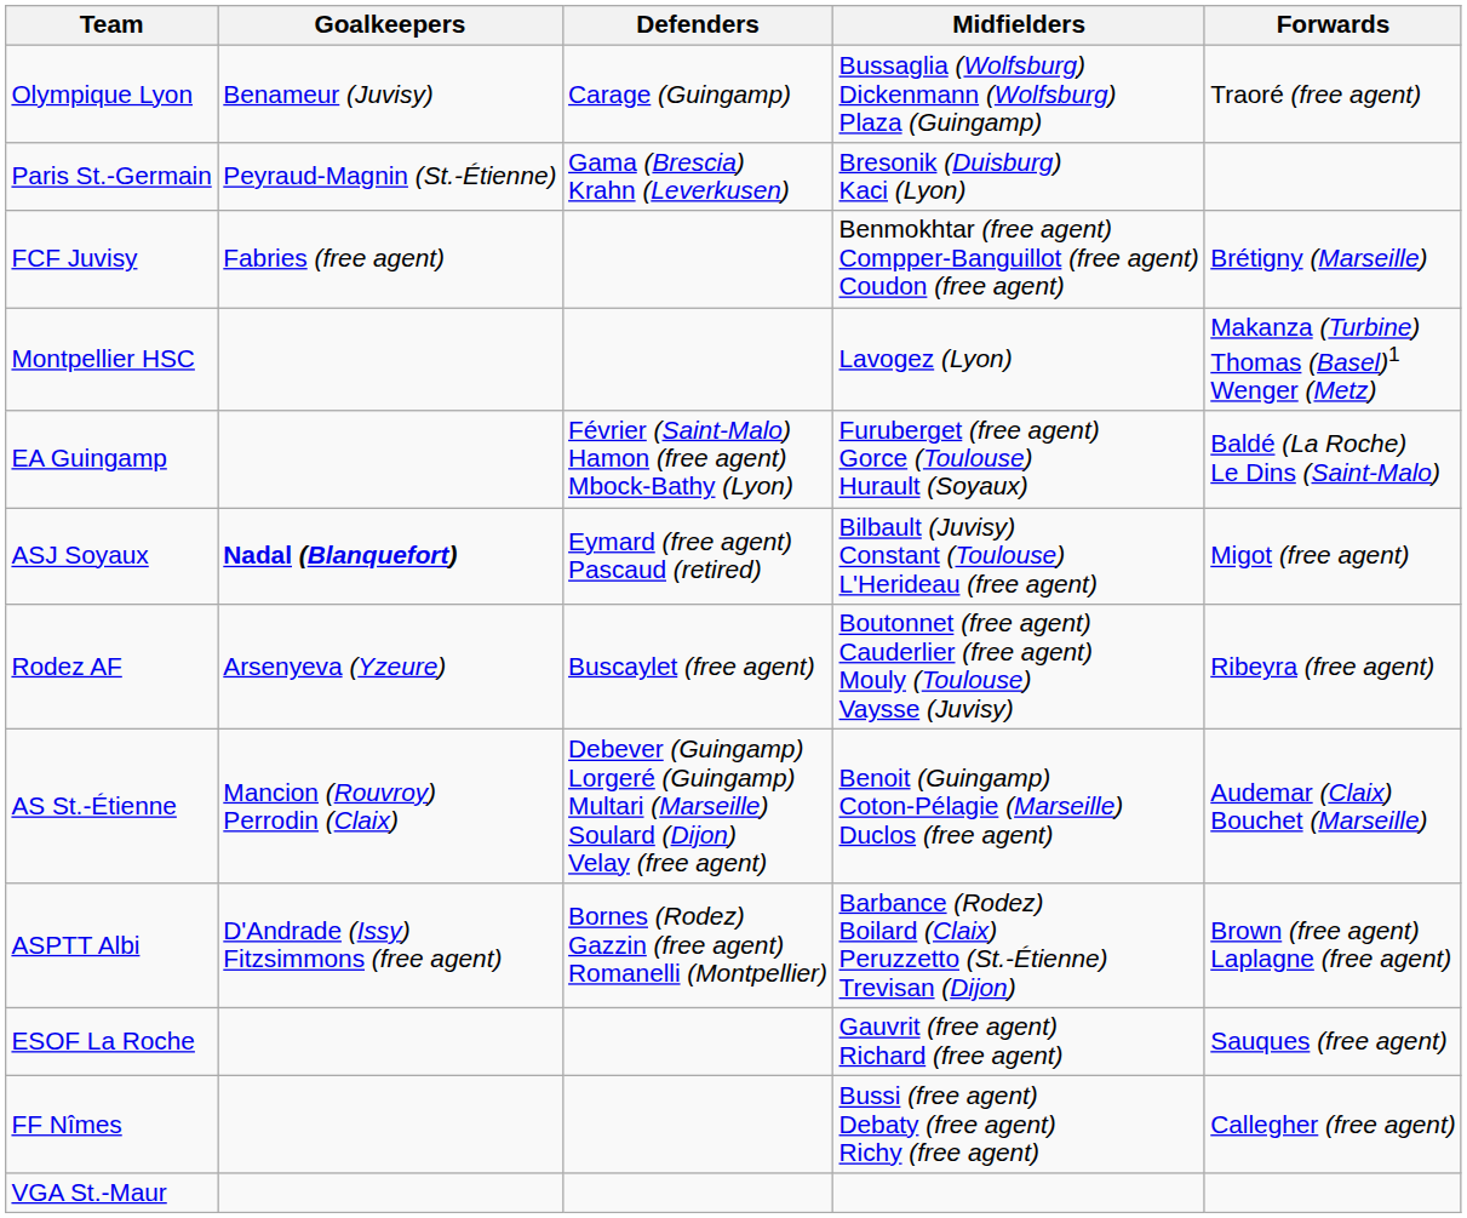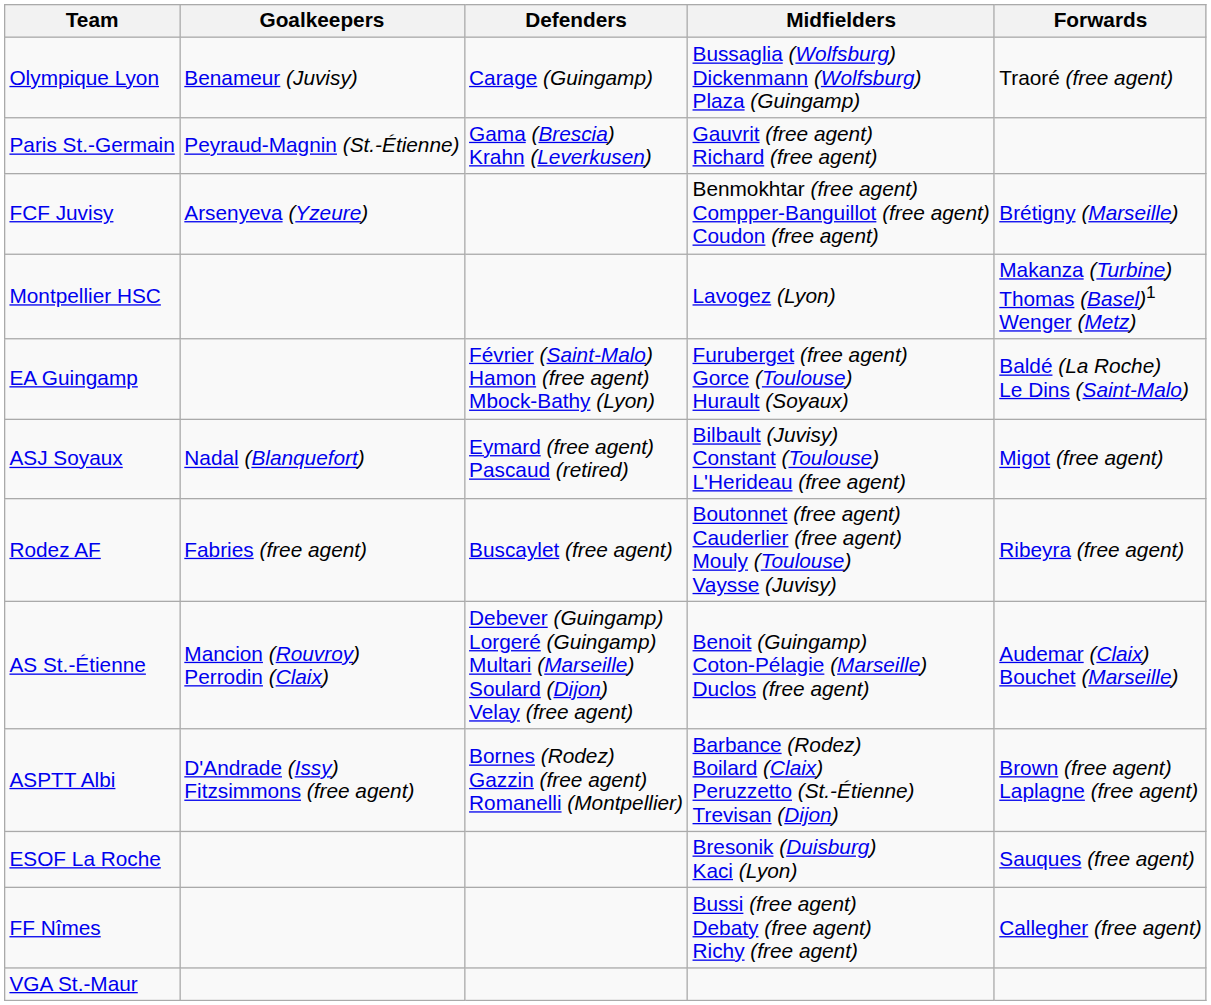 <table class="wikitable">
 <tr>
 <th>Team</th>
 <th>Goalkeepers</th>
 <th>Defenders</th>
 <th>Midfielders</th>
 <th>Forwards</th>
 </tr>
 <tr>
 <td><a href='#'>Olympique Lyon</a></td>
 <td><a href='#'>Benameur</a> <em>(Juvisy)</em></td>
 <td><a href='#'>Carage</a> <em>(Guingamp)</em></td>
 <td><a href='#'>Bussaglia</a> <em>(<a href='#'>Wolfsburg</a>)</em><br> <a href='#'>Dickenmann</a> <em>(<a href='#'>Wolfsburg</a>)</em><br><a href='#'>Plaza</a> <em>(Guingamp)</em></td>
 <td>Traoré <em>(free agent)</em></td>
 </tr>
 <tr>
 <td><a href='#'>Paris St.-Germain</a></td>
 <td><a href='#'>Peyraud-Magnin</a> <em>(St.-Étienne)</em></td>
 <td> <a href='#'>Gama</a> <em>(<a href='#'>Brescia</a>)</em><br> <a href='#'>Krahn</a> <em>(<a href='#'>Leverkusen</a>)</em></td>
-<td> <a href='#'>Bresonik</a> <em>(<a href='#'>Duisburg</a>)</em><br><a href='#'>Kaci</a> <em>(Lyon)</em></td>
+<td><a href='#'>Gauvrit</a> <em>(free agent)</em><br><a href='#'>Richard</a> <em>(free agent)</em></td>
 <td></td>
 </tr>
 <tr>
 <td><a href='#'>FCF Juvisy</a></td>
-<td><a href='#'>Fabries</a> <em>(free agent)</em></td>
+<td> <a href='#'>Arsenyeva</a> <em>(<a href='#'>Yzeure</a>)</em></td>
 <td></td>
 <td>Benmokhtar <em>(free agent)</em><br><a href='#'>Compper-Banguillot</a> <em>(free agent)</em><br><a href='#'>Coudon</a> <em>(free agent)</em></td>
 <td><a href='#'>Brétigny</a> <em>(<a href='#'>Marseille</a>)</em></td>
 </tr>
 <tr>
 <td><a href='#'>Montpellier HSC</a></td>
 <td></td>
 <td></td>
 <td><a href='#'>Lavogez</a> <em>(Lyon)</em></td>
 <td><a href='#'>Makanza</a> <em>(<a href='#'>Turbine</a>)</em><br><a href='#'>Thomas</a> <em>(<a href='#'>Basel</a>)</em><sup>1</sup><br><a href='#'>Wenger</a> <em>(<a href='#'>Metz</a>)</em></td>
 </tr>
 <tr>
 <td><a href='#'>EA Guingamp</a></td>
 <td></td>
 <td><a href='#'>Février</a> <em>(<a href='#'>Saint-Malo</a>)</em><br><a href='#'>Hamon</a> <em>(free agent)</em><br><a href='#'>Mbock-Bathy</a> <em>(Lyon)</em></td>
 <td><a href='#'>Furuberget</a> <em>(free agent)</em><br><a href='#'>Gorce</a> <em>(<a href='#'>Toulouse</a>)</em><br><a href='#'>Hurault</a> <em>(Soyaux)</em></td>
 <td> <a href='#'>Baldé</a> <em>(La Roche)</em><br><a href='#'>Le Dins</a> <em>(<a href='#'>Saint-Malo</a>)</em></td>
 </tr>
 <tr>
 <td><a href='#'>ASJ Soyaux</a></td>
-<td><strong><a href='#'>Nadal</a> <em>(<a href='#'>Blanquefort</a>)</em></strong></td>
+<td><a href='#'>Nadal</a> <em>(<a href='#'>Blanquefort</a>)</em></td>
 <td><a href='#'>Eymard</a> <em>(free agent)</em><br><a href='#'>Pascaud</a> <em>(retired)</em></td>
 <td><a href='#'>Bilbault</a> <em>(Juvisy)</em><br><a href='#'>Constant</a> <em>(<a href='#'>Toulouse</a>)</em><br><a href='#'>L'Herideau</a> <em>(free agent)</em></td>
 <td><a href='#'>Migot</a> <em>(free agent)</em></td>
 </tr>
 <tr>
 <td><a href='#'>Rodez AF</a></td>
-<td> <a href='#'>Arsenyeva</a> <em>(<a href='#'>Yzeure</a>)</em></td>
+<td><a href='#'>Fabries</a> <em>(free agent)</em></td>
 <td><a href='#'>Buscaylet</a> <em>(free agent)</em></td>
 <td><a href='#'>Boutonnet</a> <em>(free agent)</em><br><a href='#'>Cauderlier</a> <em>(free agent)</em><br><a href='#'>Mouly</a> <em>(<a href='#'>Toulouse</a>)</em><br><a href='#'>Vaysse</a> <em>(Juvisy)</em></td>
 <td><a href='#'>Ribeyra</a> <em>(free agent)</em></td>
 </tr>
 <tr>
 <td><a href='#'>AS St.-Étienne</a></td>
 <td><a href='#'>Mancion</a> <em>(<a href='#'>Rouvroy</a>)</em><br><a href='#'>Perrodin</a> <em>(<a href='#'>Claix</a>)</em></td>
 <td><a href='#'>Debever</a> <em>(Guingamp)</em><br><a href='#'>Lorgeré</a> <em>(Guingamp)</em><br><a href='#'>Multari</a> <em>(<a href='#'>Marseille</a>)</em><br><a href='#'>Soulard</a> <em>(<a href='#'>Dijon</a>)</em><br><a href='#'>Velay</a> <em>(free agent)</em></td>
 <td><a href='#'>Benoit</a> <em>(Guingamp)</em><br><a href='#'>Coton-Pélagie</a> <em>(<a href='#'>Marseille</a>)</em><br><a href='#'>Duclos</a> <em>(free agent)</em></td>
 <td><a href='#'>Audemar</a> <em>(<a href='#'>Claix</a>)</em><br><a href='#'>Bouchet</a> <em>(<a href='#'>Marseille</a>)</em></td>
 </tr>
 <tr>
 <td><a href='#'>ASPTT Albi</a></td>
 <td><a href='#'>D'Andrade</a> <em>(<a href='#'>Issy</a>)</em><br> <a href='#'>Fitzsimmons</a> <em>(free agent)</em></td>
 <td><a href='#'>Bornes</a> <em>(Rodez)</em><br><a href='#'>Gazzin</a> <em>(free agent)</em><br><a href='#'>Romanelli</a> <em>(Montpellier)</em></td>
 <td><a href='#'>Barbance</a> <em>(Rodez)</em><br><a href='#'>Boilard</a> <em>(<a href='#'>Claix</a>)</em><br><a href='#'>Peruzzetto</a> <em>(St.-Étienne)</em><br><a href='#'>Trevisan</a> <em>(<a href='#'>Dijon</a>)</em></td>
 <td> <a href='#'>Brown</a> <em>(free agent)</em><br><a href='#'>Laplagne</a> <em>(free agent)</em></td>
 </tr>
 <tr>
 <td><a href='#'>ESOF La Roche</a></td>
 <td></td>
 <td></td>
-<td><a href='#'>Gauvrit</a> <em>(free agent)</em><br><a href='#'>Richard</a> <em>(free agent)</em></td>
+<td> <a href='#'>Bresonik</a> <em>(<a href='#'>Duisburg</a>)</em><br><a href='#'>Kaci</a> <em>(Lyon)</em></td>
 <td><a href='#'>Sauques</a> <em>(free agent)</em></td>
 </tr>
 <tr>
 <td><a href='#'>FF Nîmes</a></td>
 <td></td>
 <td></td>
 <td><a href='#'>Bussi</a> <em>(free agent)</em><br><a href='#'>Debaty</a> <em>(free agent)</em><br><a href='#'>Richy</a> <em>(free agent)</em></td>
 <td> <a href='#'>Callegher</a> <em>(free agent)</em></td>
 </tr>
 <tr>
 <td><a href='#'>VGA St.-Maur</a></td>
 <td></td>
 <td></td>
 <td></td>
 <td></td>
 </tr>
 </table>
